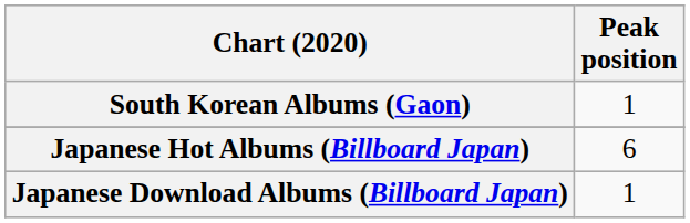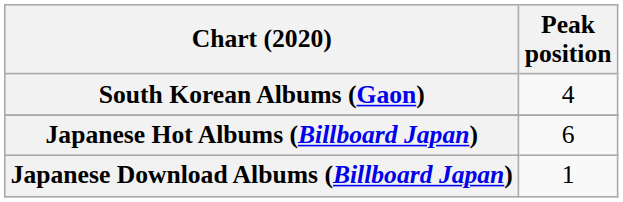 <table class="wikitable sortable plainrowheaders" style="text-align:center">
 <tr>
 <th scope="col">Chart (2020)</th>
 <th scope="col">Peak<br>position</th>
 </tr>
 <tr>
 <th scope="row">South Korean Albums (<a href='#'>Gaon</a>)</th>
-<td>1</td>
+<td>4</td>
 </tr>
 <tr>
 </tr>
 <tr>
 <th scope="row">Japanese Hot Albums (<em><a href='#'>Billboard Japan</a></em>)</th>
 <td>6</td>
 </tr>
 <tr>
 <th scope="row">Japanese Download Albums (<em><a href='#'>Billboard Japan</a></em>)</th>
 <td>1</td>
 </tr>
 </table>
